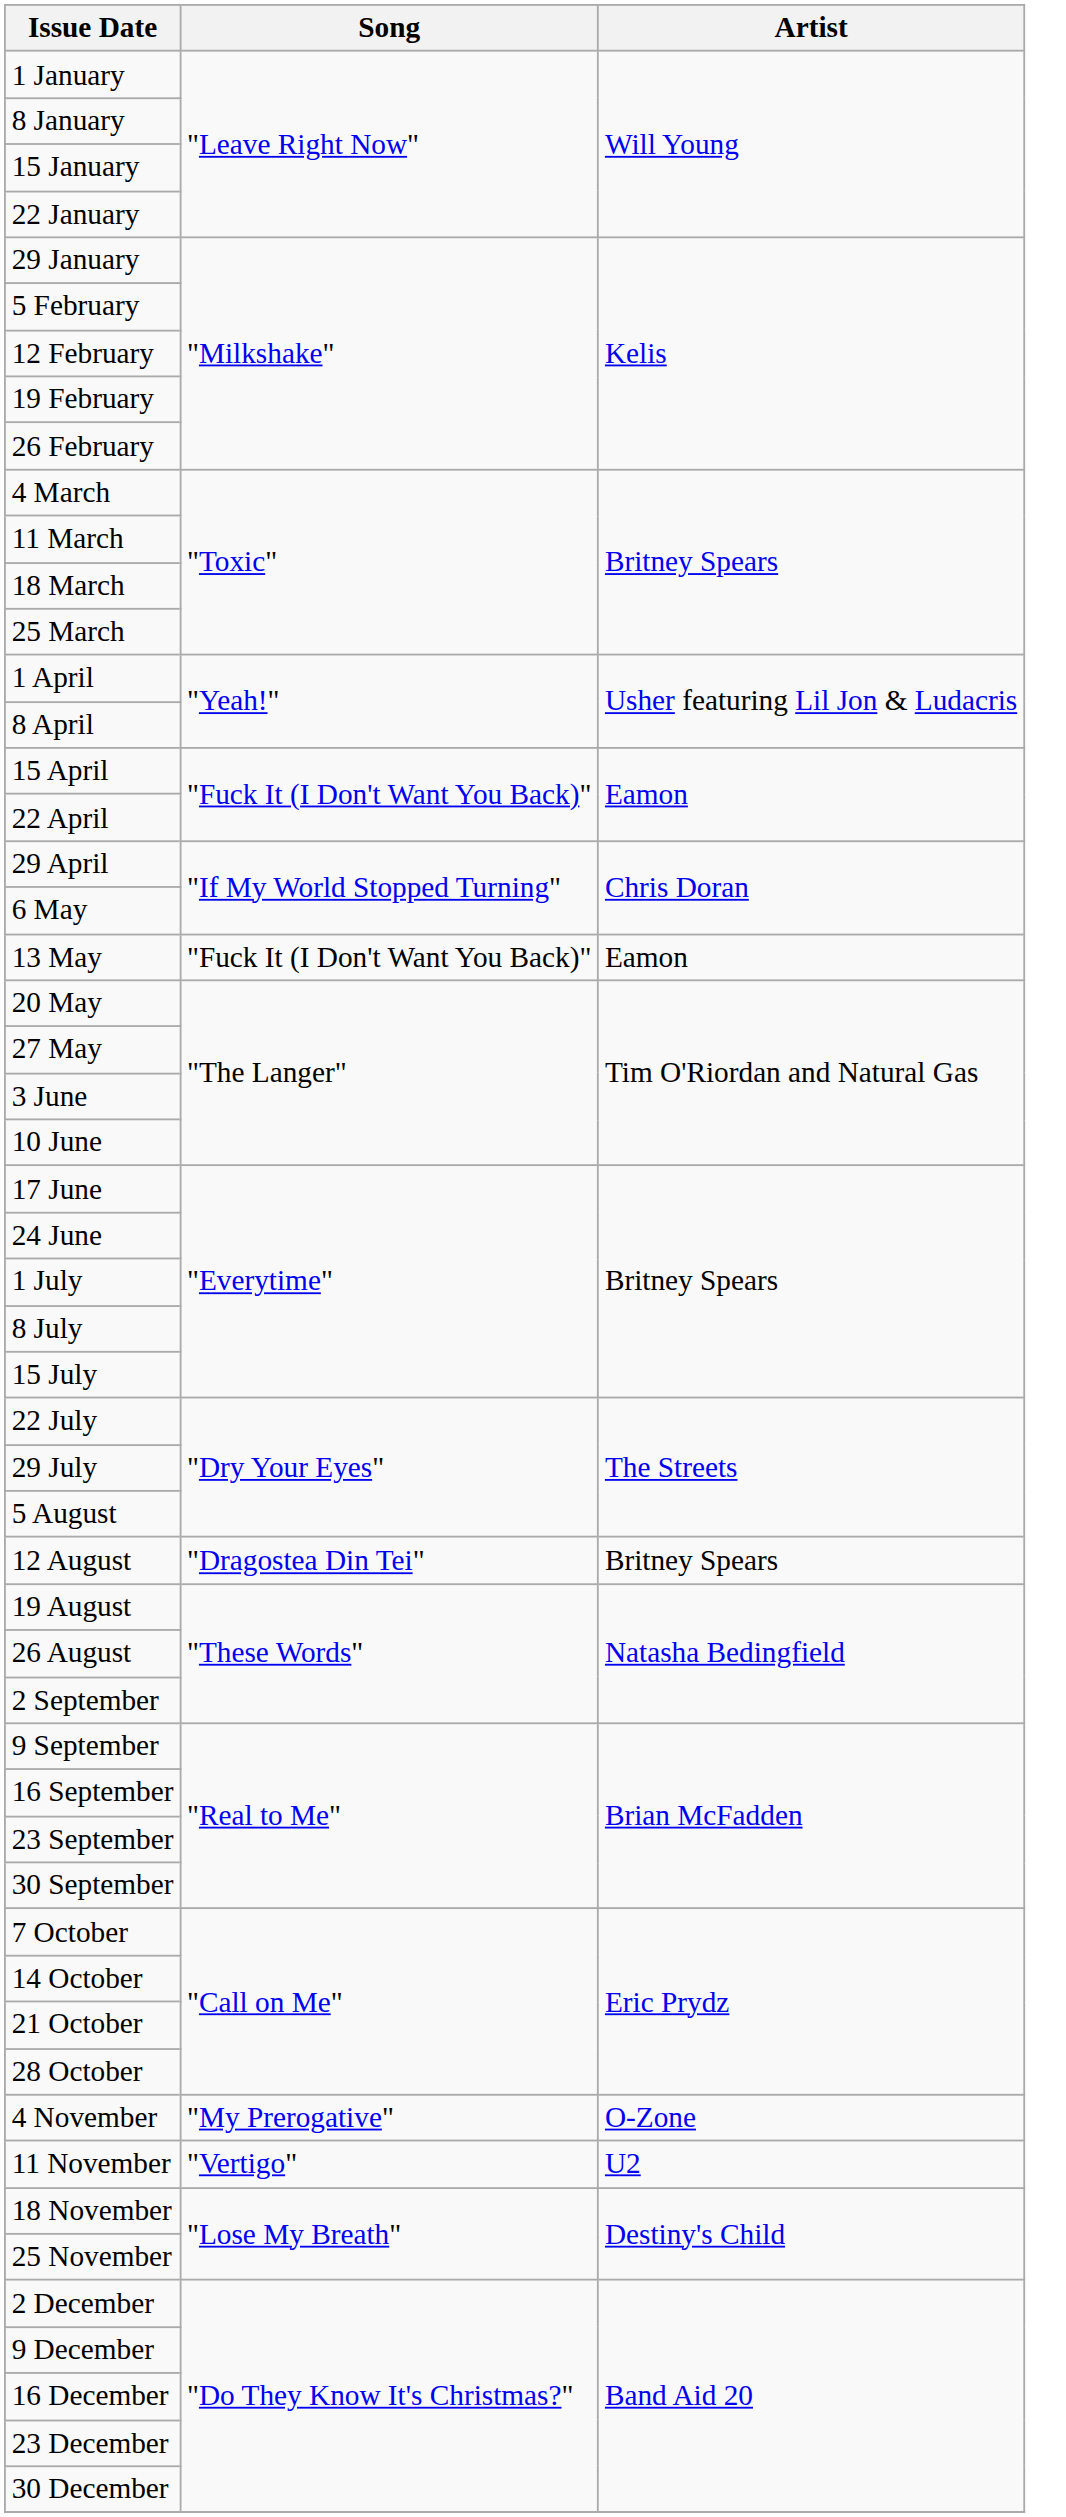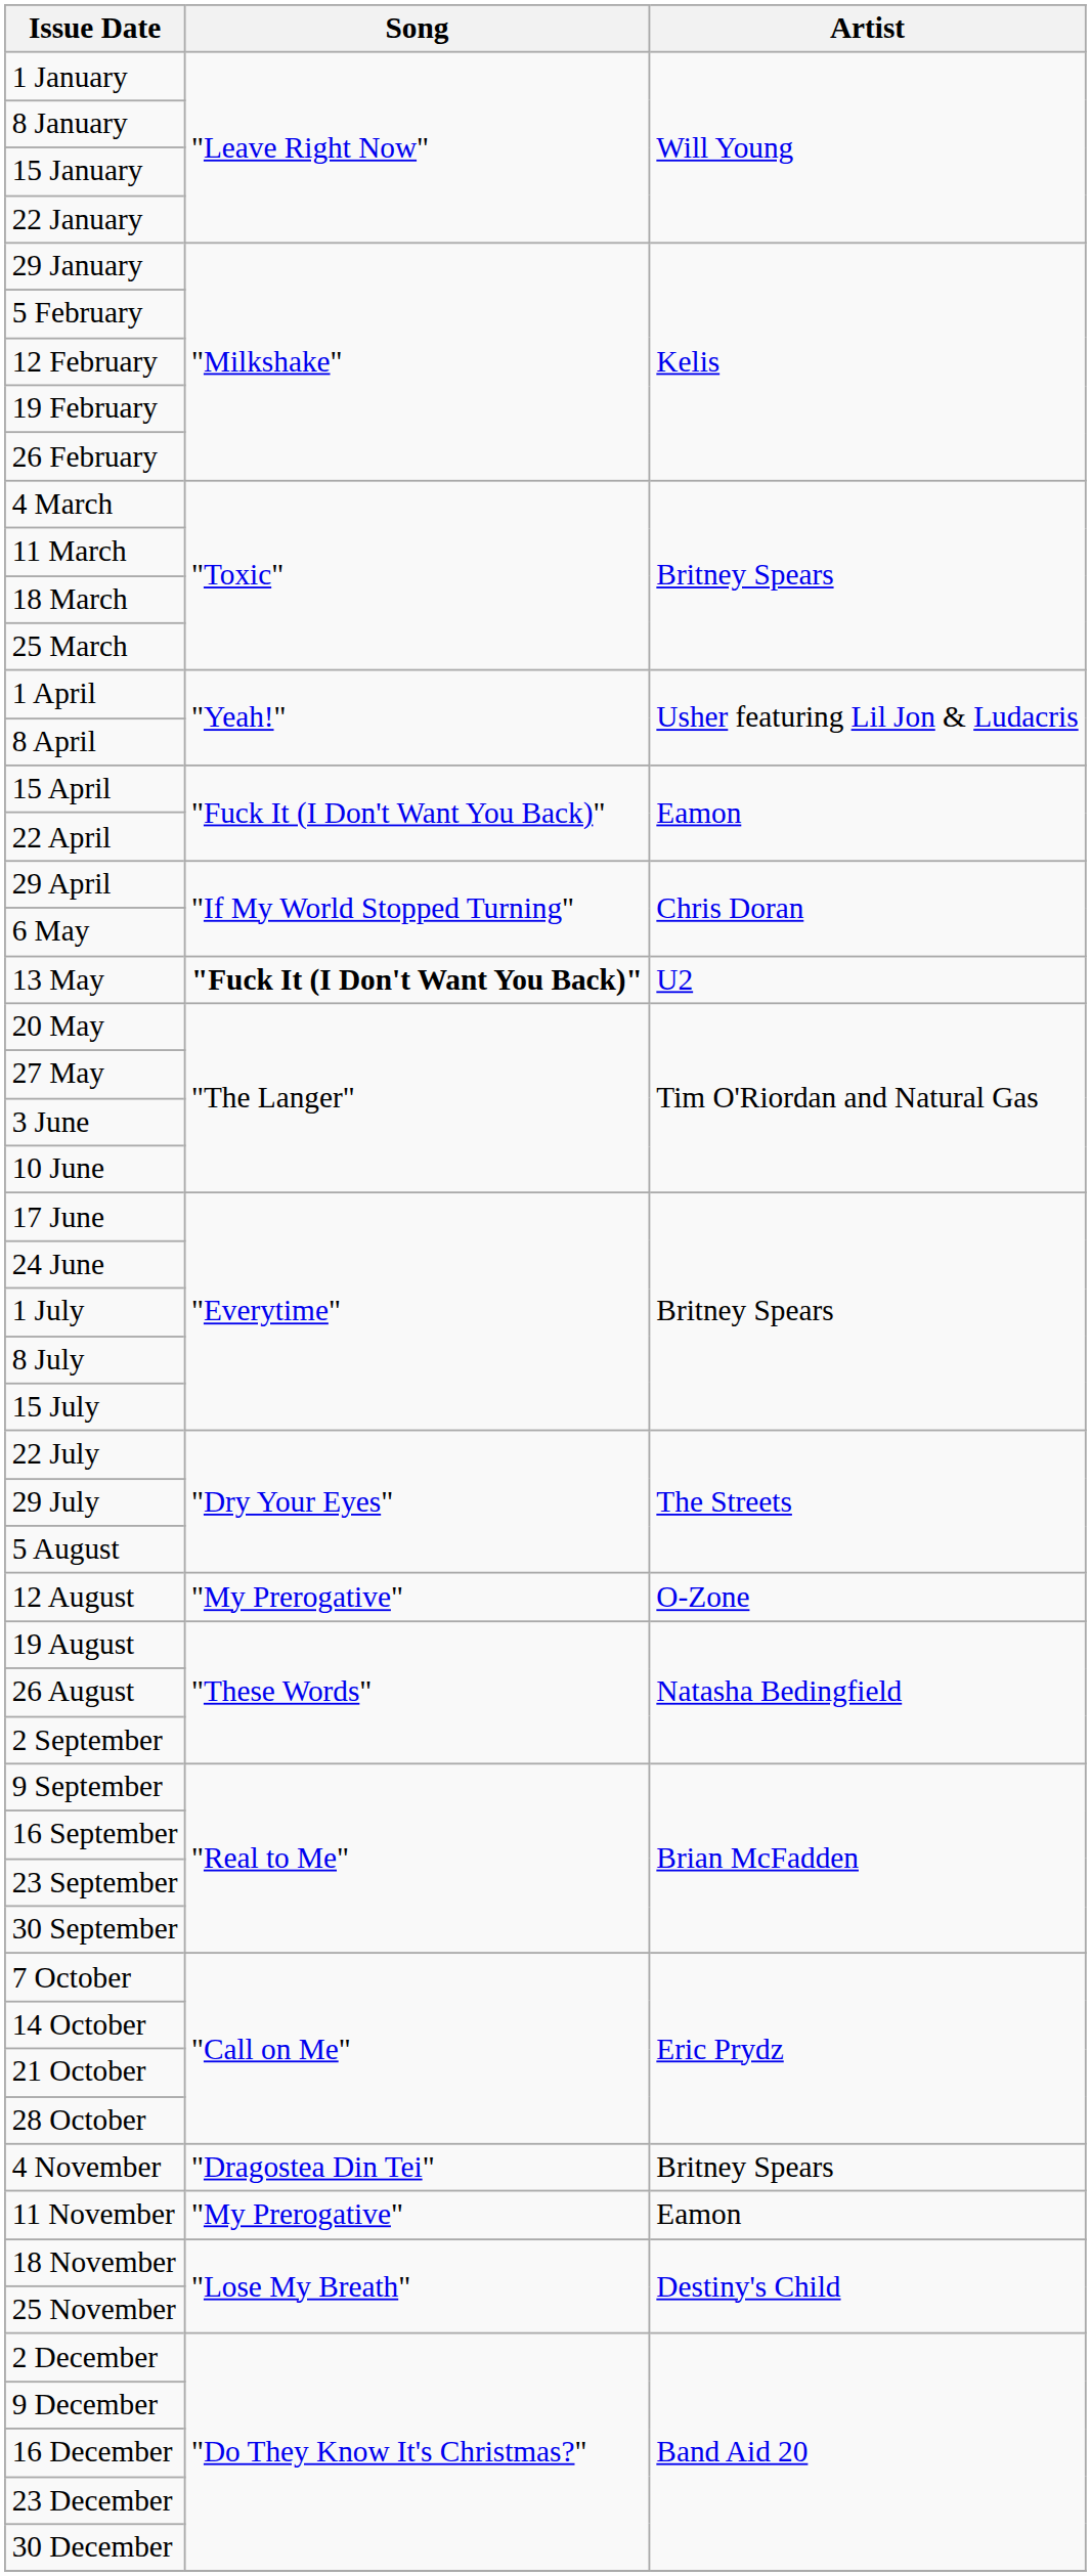 <table class="wikitable">
 <tr>
 <th>Issue Date</th>
 <th>Song</th>
 <th>Artist</th>
 </tr>
 <tr>
 <td>1 January</td>
 <td rowspan=4>"<a href='#'>Leave Right Now</a>"</td>
 <td rowspan=4><a href='#'>Will Young</a></td>
 </tr>
 <tr>
 <td>8 January</td>
 </tr>
 <tr>
 <td>15 January</td>
 </tr>
 <tr>
 <td>22 January</td>
 </tr>
 <tr>
 <td>29 January</td>
 <td rowspan=5>"<a href='#'>Milkshake</a>"</td>
 <td rowspan=5><a href='#'>Kelis</a></td>
 </tr>
 <tr>
 <td>5 February</td>
 </tr>
 <tr>
 <td>12 February</td>
 </tr>
 <tr>
 <td>19 February</td>
 </tr>
 <tr>
 <td>26 February</td>
 </tr>
 <tr>
 <td>4 March</td>
 <td rowspan=4>"<a href='#'>Toxic</a>"</td>
 <td rowspan=4><a href='#'>Britney Spears</a></td>
 </tr>
 <tr>
 <td>11 March</td>
 </tr>
 <tr>
 <td>18 March</td>
 </tr>
 <tr>
 <td>25 March</td>
 </tr>
 <tr>
 <td>1 April</td>
 <td rowspan=2>"<a href='#'>Yeah!</a>"</td>
 <td rowspan=2><a href='#'>Usher</a> featuring <a href='#'>Lil Jon</a> & <a href='#'>Ludacris</a></td>
 </tr>
 <tr>
 <td>8 April</td>
 </tr>
 <tr>
 <td>15 April</td>
 <td rowspan=2>"<a href='#'>Fuck It (I Don't Want You Back)</a>"</td>
 <td rowspan=2><a href='#'>Eamon</a></td>
 </tr>
 <tr>
 <td>22 April</td>
 </tr>
 <tr>
 <td>29 April</td>
 <td rowspan=2>"<a href='#'>If My World Stopped Turning</a>"</td>
 <td rowspan=2><a href='#'>Chris Doran</a></td>
 </tr>
 <tr>
 <td>6 May</td>
 </tr>
 <tr>
 <td>13 May</td>
-<td>"Fuck It (I Don't Want You Back)"</td>
-<td>Eamon</td>
+<td><strong>"Fuck It (I Don't Want You Back)"</strong></td>
+<td><a href='#'>U2</a></td>
 </tr>
 <tr>
 <td>20 May</td>
 <td rowspan=4>"The Langer"</td>
 <td rowspan=4>Tim O'Riordan and Natural Gas</td>
 </tr>
 <tr>
 <td>27 May</td>
 </tr>
 <tr>
 <td>3 June</td>
 </tr>
 <tr>
 <td>10 June</td>
 </tr>
 <tr>
 <td>17 June</td>
 <td rowspan=5>"<a href='#'>Everytime</a>"</td>
 <td rowspan=5>Britney Spears</td>
 </tr>
 <tr>
 <td>24 June</td>
 </tr>
 <tr>
 <td>1 July</td>
 </tr>
 <tr>
 <td>8 July</td>
 </tr>
 <tr>
 <td>15 July</td>
 </tr>
 <tr>
 <td>22 July</td>
 <td rowspan=3>"<a href='#'>Dry Your Eyes</a>"</td>
 <td rowspan=3><a href='#'>The Streets</a></td>
 </tr>
 <tr>
 <td>29 July</td>
 </tr>
 <tr>
 <td>5 August</td>
 </tr>
 <tr>
 <td>12 August</td>
-<td>"<a href='#'>Dragostea Din Tei</a>"</td>
-<td>Britney Spears</td>
+<td>"<a href='#'>My Prerogative</a>"</td>
+<td><a href='#'>O-Zone</a></td>
 </tr>
 <tr>
 <td>19 August</td>
 <td rowspan=3>"<a href='#'>These Words</a>"</td>
 <td rowspan=3><a href='#'>Natasha Bedingfield</a></td>
 </tr>
 <tr>
 <td>26 August</td>
 </tr>
 <tr>
 <td>2 September</td>
 </tr>
 <tr>
 <td>9 September</td>
 <td rowspan=4>"<a href='#'>Real to Me</a>"</td>
 <td rowspan=4><a href='#'>Brian McFadden</a></td>
 </tr>
 <tr>
 <td>16 September</td>
 </tr>
 <tr>
 <td>23 September</td>
 </tr>
 <tr>
 <td>30 September</td>
 </tr>
 <tr>
 <td>7 October</td>
 <td rowspan=4>"<a href='#'>Call on Me</a>"</td>
 <td rowspan=4><a href='#'>Eric Prydz</a></td>
 </tr>
 <tr>
 <td>14 October</td>
 </tr>
 <tr>
 <td>21 October</td>
 </tr>
 <tr>
 <td>28 October</td>
 </tr>
 <tr>
 <td>4 November</td>
-<td>"<a href='#'>My Prerogative</a>"</td>
-<td><a href='#'>O-Zone</a></td>
+<td>"<a href='#'>Dragostea Din Tei</a>"</td>
+<td>Britney Spears</td>
 </tr>
 <tr>
 <td>11 November</td>
-<td>"<a href='#'>Vertigo</a>"</td>
-<td><a href='#'>U2</a></td>
+<td>"<a href='#'>My Prerogative</a>"</td>
+<td>Eamon</td>
 </tr>
 <tr>
 <td>18 November</td>
 <td rowspan=2>"<a href='#'>Lose My Breath</a>"</td>
 <td rowspan=2><a href='#'>Destiny's Child</a></td>
 </tr>
 <tr>
 <td>25 November</td>
 </tr>
 <tr>
 <td>2 December</td>
 <td rowspan=5>"<a href='#'>Do They Know It's Christmas?</a>"</td>
 <td rowspan=5><a href='#'>Band Aid 20</a></td>
 </tr>
 <tr>
 <td>9 December</td>
 </tr>
 <tr>
 <td>16 December</td>
 </tr>
 <tr>
 <td>23 December</td>
 </tr>
 <tr>
 <td>30 December</td>
 </tr>
 <tr>
 </tr>
 </table>
